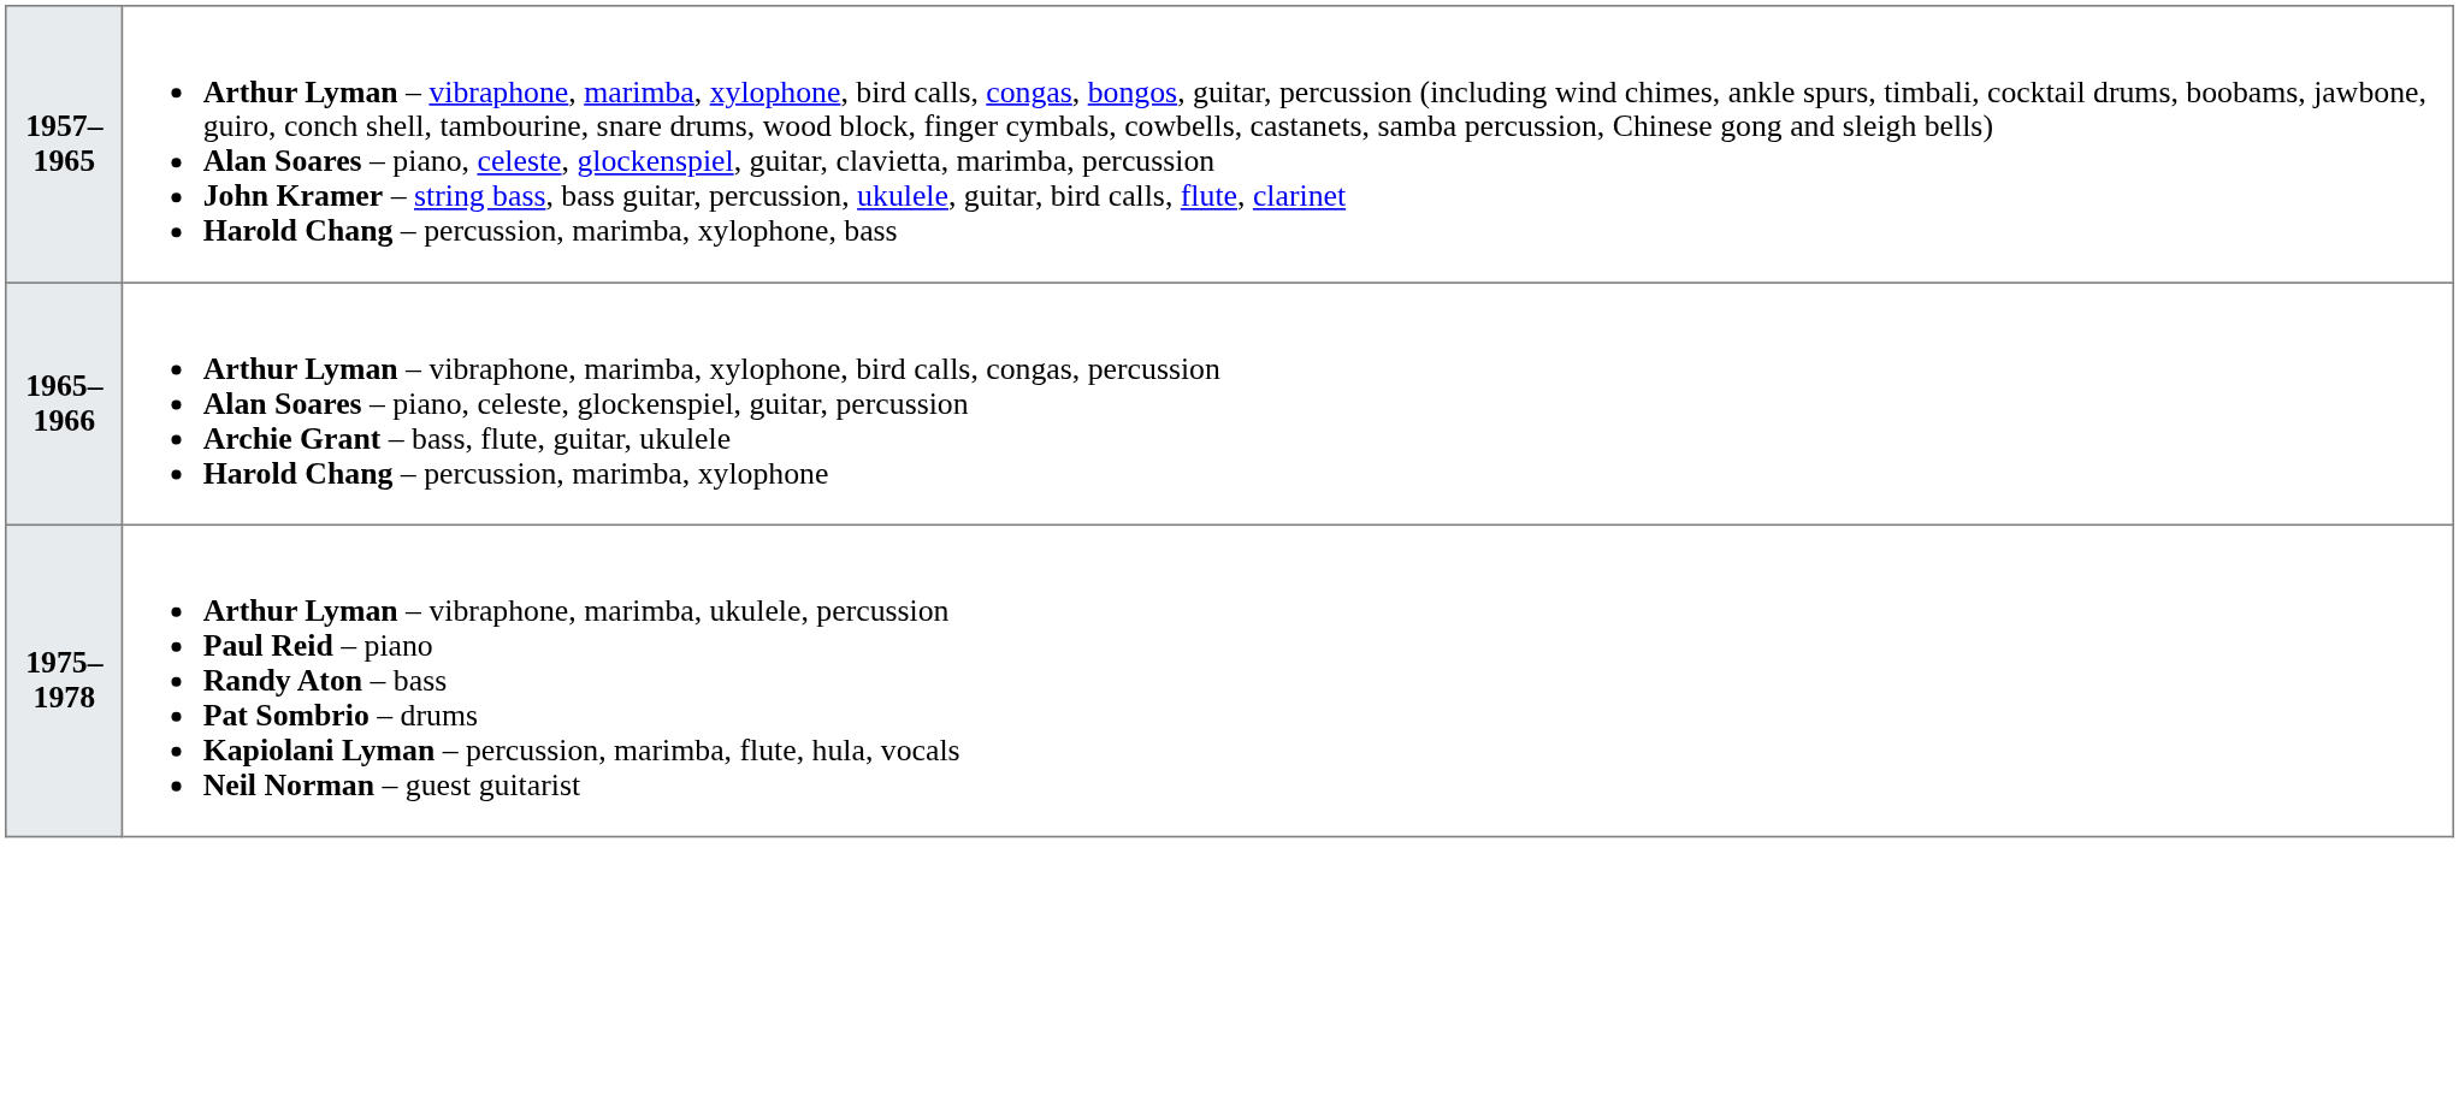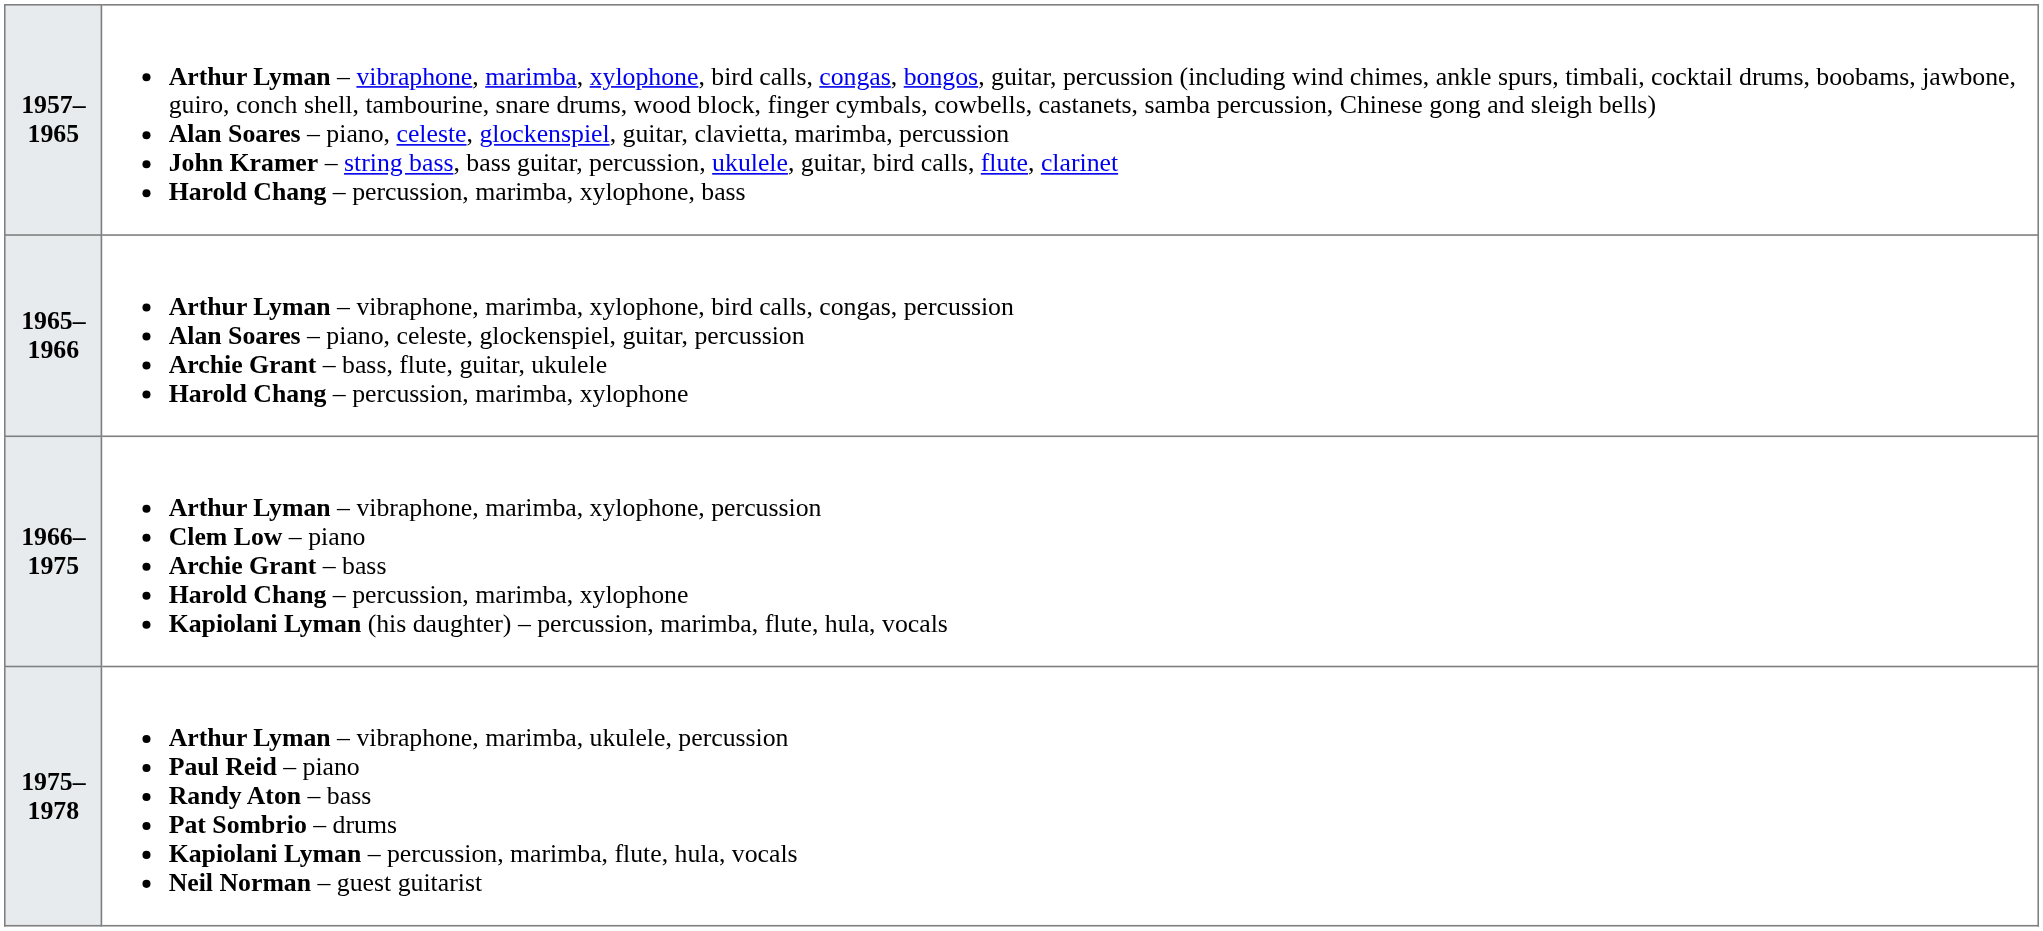 <table class="toccolours" border=1 style="border-collapse: collapse">
 <tr>
 <th style="background:#e7ebee;">1957–1965</th>
 <td><br><ul><li><strong>Arthur Lyman</strong> – <a href='#'>vibraphone</a>, <a href='#'>marimba</a>, <a href='#'>xylophone</a>, bird calls, <a href='#'>congas</a>, <a href='#'>bongos</a>, guitar, percussion (including wind chimes, ankle spurs, timbali, cocktail drums, boobams, jawbone, guiro, conch shell, tambourine, snare drums, wood block, finger cymbals, cowbells, castanets, samba percussion, Chinese gong and sleigh bells)</li><li><strong>Alan Soares</strong> – piano, <a href='#'>celeste</a>, <a href='#'>glockenspiel</a>, guitar, clavietta, marimba, percussion</li><li><strong>John Kramer</strong> – <a href='#'>string bass</a>, bass guitar, percussion, <a href='#'>ukulele</a>, guitar, bird calls, <a href='#'>flute</a>, <a href='#'>clarinet</a></li><li><strong>Harold Chang</strong> – percussion, marimba, xylophone, bass</li></ul></td>
 </tr>
 <tr>
 <th style="background:#e7ebee;">1965–1966</th>
 <td><br><ul><li><strong>Arthur Lyman</strong> – vibraphone, marimba, xylophone, bird calls, congas, percussion</li><li><strong>Alan Soares</strong> – piano, celeste, glockenspiel, guitar, percussion</li><li><strong>Archie Grant</strong> – bass, flute, guitar, ukulele</li><li><strong>Harold Chang</strong> – percussion, marimba, xylophone</li></ul></td>
 </tr>
 <tr>
+<th style="background:#e7ebee;">1966–1975</th>
+<td><br><ul><li><strong>Arthur Lyman</strong> – vibraphone, marimba, xylophone, percussion</li><li><strong>Clem Low</strong> – piano</li><li><strong>Archie Grant</strong> – bass</li><li><strong>Harold Chang</strong> – percussion, marimba, xylophone</li><li><strong>Kapiolani Lyman</strong> (his daughter) – percussion, marimba, flute, hula, vocals</li></ul></td>
+</tr>
+<tr>
 <th style="background:#e7ebee;">1975–1978</th>
 <td><br><ul><li><strong>Arthur Lyman</strong> – vibraphone, marimba, ukulele, percussion</li><li><strong>Paul Reid</strong> – piano</li><li><strong>Randy Aton</strong> – bass</li><li><strong>Pat Sombrio</strong> – drums</li><li><strong>Kapiolani Lyman</strong> – percussion, marimba, flute, hula, vocals</li><li><strong>Neil Norman</strong> – guest guitarist</li></ul></td>
 </tr>
 </table>
